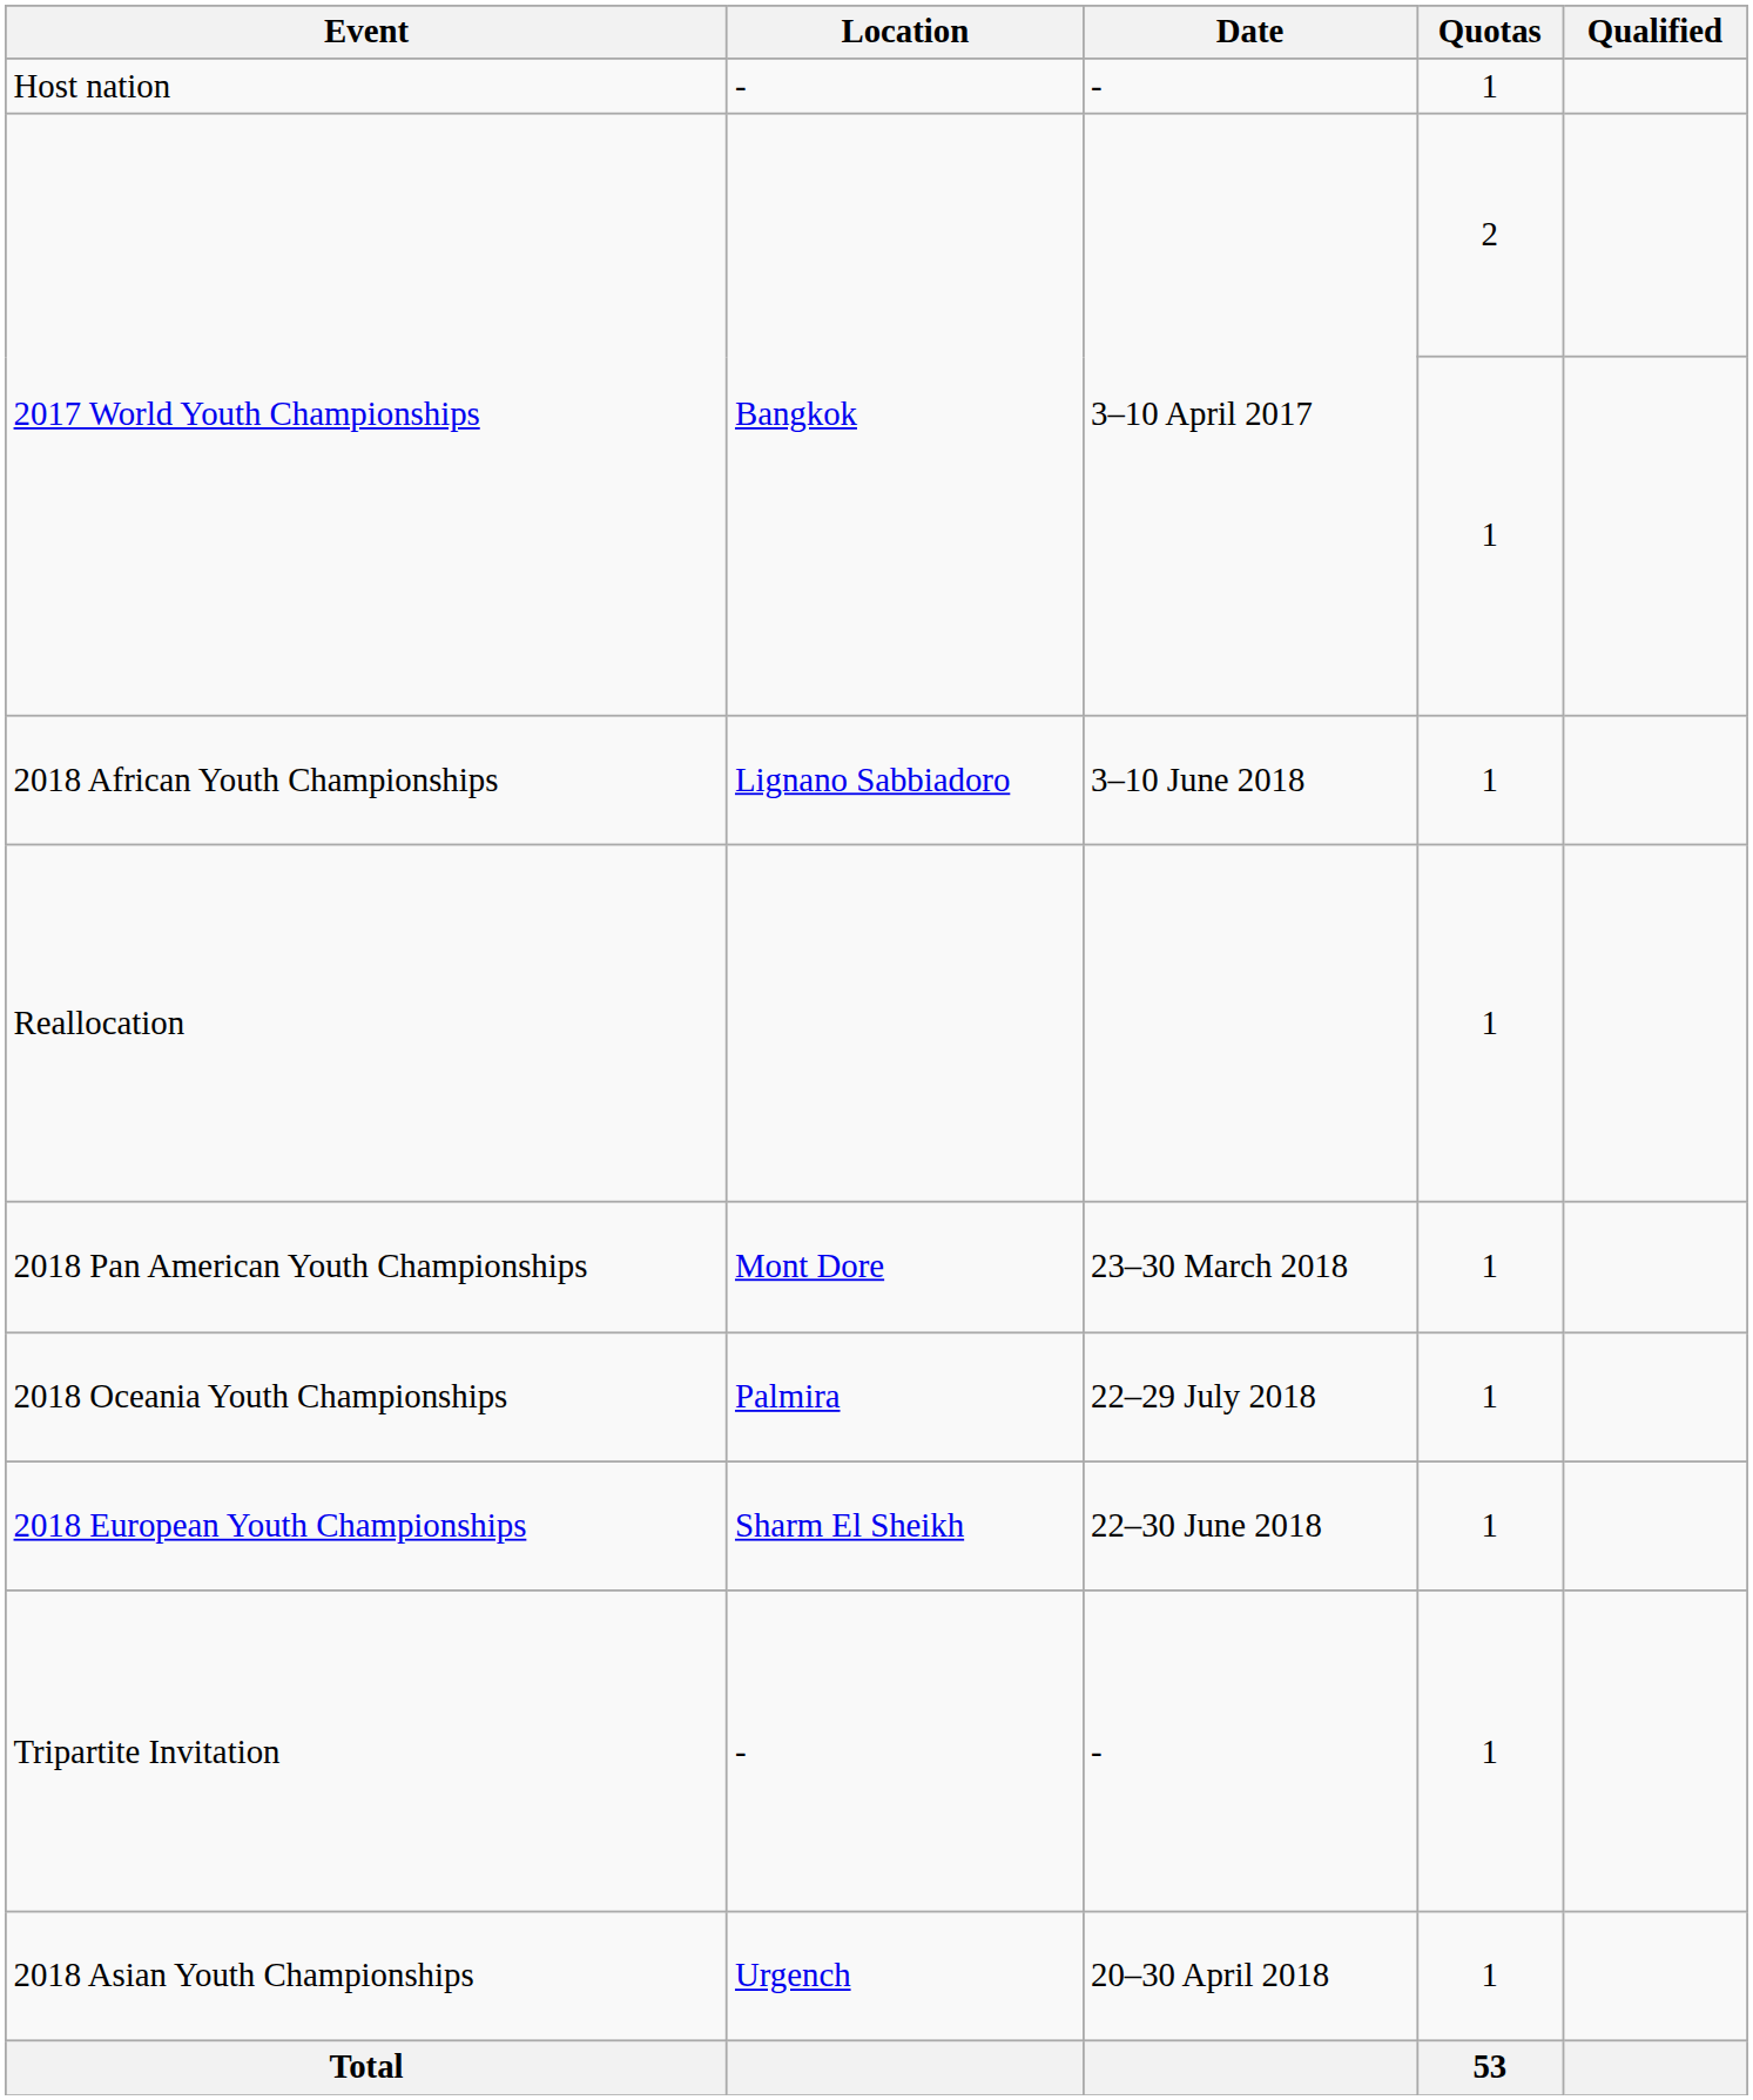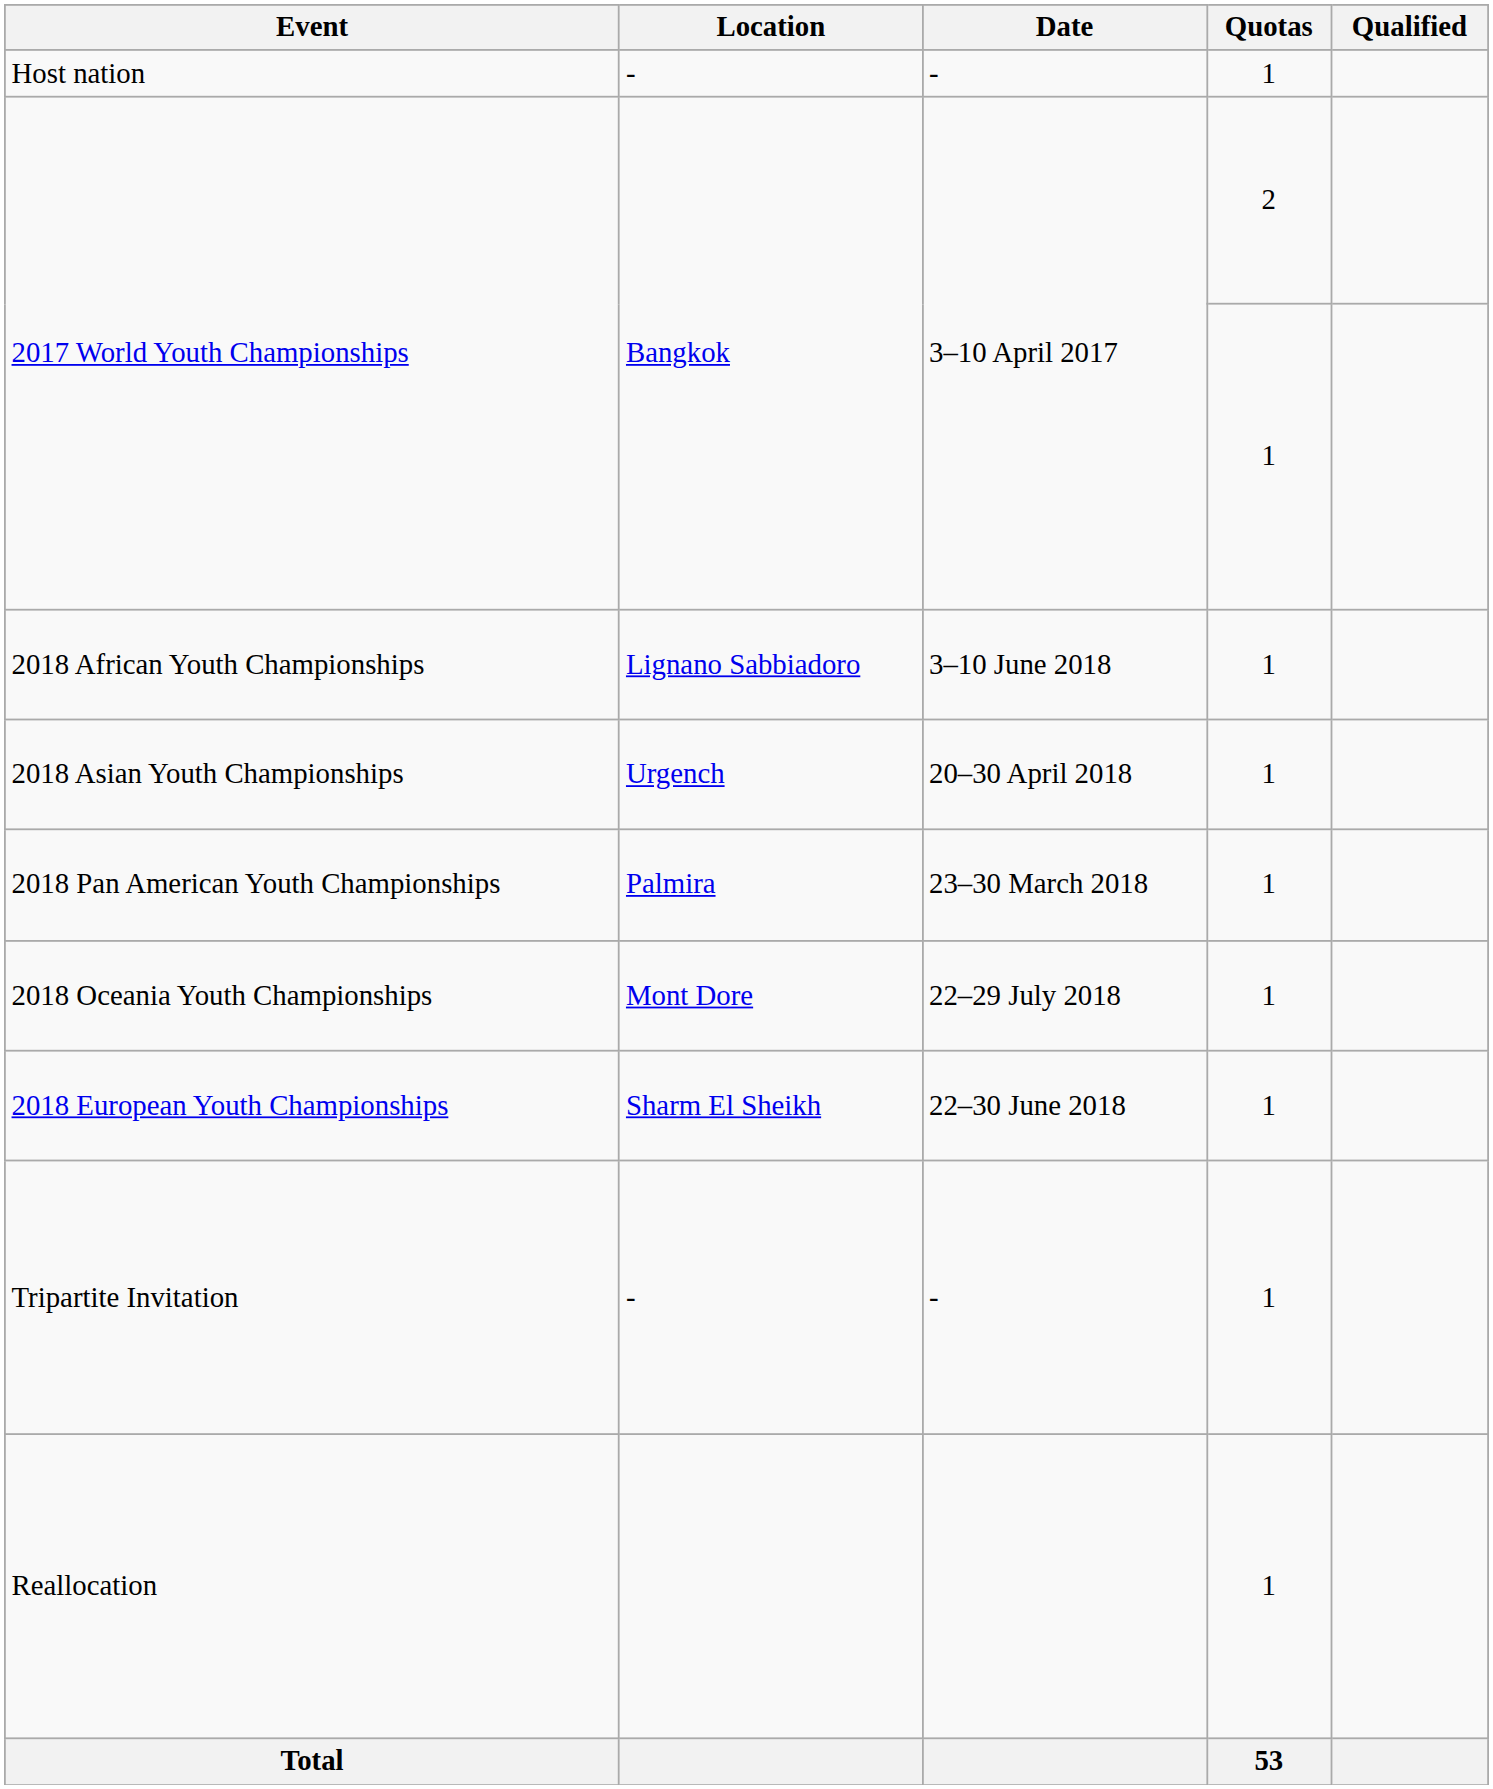 <table class="wikitable" width=825>
 <tr>
 <th>Event</th>
 <th>Location</th>
 <th>Date</th>
 <th>Quotas</th>
 <th>Qualified</th>
 </tr>
 <tr>
 <td>Host nation</td>
 <td>-</td>
 <td>-</td>
 <td align="center">1</td>
 <td></td>
 </tr>
 <tr>
 <td rowspan=2><a href='#'>2017 World Youth Championships</a></td>
 <td rowspan=2> <a href='#'>Bangkok</a></td>
 <td rowspan=2>3–10 April 2017</td>
 <td align="center">2</td>
 <td><s></s><br><s></s><br><br><br><br><br></td>
 </tr>
 <tr>
 <td align="center">1</td>
 <td><br><br><s></s><br><br><s></s><br><br><br><br><br></td>
 </tr>
 <tr>
 <td>2018 African Youth Championships</td>
 <td> <a href='#'>Lignano Sabbiadoro</a></td>
 <td>3–10 June 2018</td>
 <td align="center">1</td>
 <td><br><br><br></td>
 </tr>
 <tr>
-<td>Reallocation</td>
-<td></td>
-<td></td>
-<td align=center>1</td>
-<td><br><br><br><br><br><br><br><br><br></td>
+<td>2018 Asian Youth Championships</td>
+<td> <a href='#'>Urgench</a></td>
+<td>20–30 April 2018</td>
+<td align="center">1</td>
+<td><br><s></s><br><br></td>
 </tr>
 <tr>
 <td>2018 Pan American Youth Championships</td>
-<td> <a href='#'>Mont Dore</a></td>
+<td> <a href='#'>Palmira</a></td>
 <td>23–30 March 2018</td>
 <td align="center">1</td>
 <td><br><br><br></td>
 </tr>
 <tr>
 <td>2018 Oceania Youth Championships</td>
-<td> <a href='#'>Palmira</a></td>
+<td> <a href='#'>Mont Dore</a></td>
 <td>22–29 July 2018</td>
 <td align="center">1</td>
 <td><br><br><br></td>
 </tr>
 <tr>
 <td><a href='#'>2018 European Youth Championships</a></td>
 <td> <a href='#'>Sharm El Sheikh</a></td>
 <td>22–30 June 2018</td>
 <td align="center">1</td>
 <td><br><br><br></td>
 </tr>
 <tr>
 <td>Tripartite Invitation</td>
 <td>-</td>
 <td>-</td>
 <td align="center">1</td>
 <td><s><br></s><br><br><br><br><s></s><br><s></s><br><s></s><br></td>
 </tr>
 <tr>
-<td>2018 Asian Youth Championships</td>
-<td> <a href='#'>Urgench</a></td>
-<td>20–30 April 2018</td>
-<td align="center">1</td>
-<td><br><s></s><br><br></td>
+<td>Reallocation</td>
+<td></td>
+<td></td>
+<td align=center>1</td>
+<td><br><br><br><br><br><br><br><br><br></td>
 </tr>
 <tr>
 <th>Total</th>
 <th></th>
 <th></th>
 <th>53</th>
 <th></th>
 </tr>
 </table>
